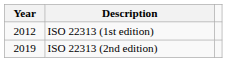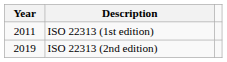 <table class = "wikitable" font-size = 95%; width = 50%; background-color = transparent>
 <tr>
 <th>Year</th>
 <th>Description</th>
 </tr>
 <tr>
-<td align = "center">2012</td>
+<td align = "center">2011</td>
 <td>ISO 22313 (1st edition)</td>
 <td></td>
 </tr>
 <tr>
 <td align = "center">2019</td>
 <td>ISO 22313 (2nd edition)</td>
 <td></td>
 </tr>
 </table>
